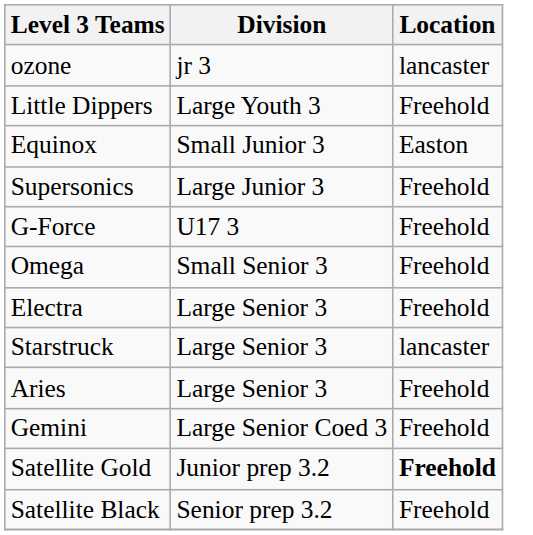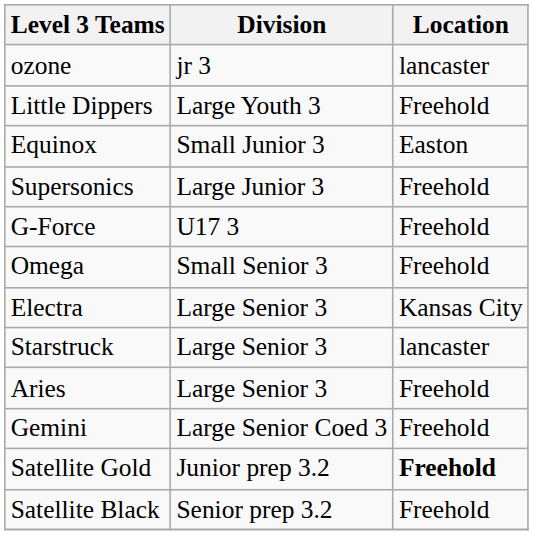 <table class="wikitable">
 <tr>
 <th>Level 3 Teams</th>
 <th>Division</th>
 <th>Location</th>
 </tr>
 <tr>
 <td>ozone</td>
 <td>jr 3</td>
 <td>lancaster</td>
 </tr>
 <tr>
 <td>Little Dippers</td>
 <td>Large Youth 3</td>
 <td>Freehold</td>
 </tr>
 <tr>
 <td>Equinox</td>
 <td>Small Junior 3</td>
 <td>Easton</td>
 </tr>
 <tr>
 <td>Supersonics</td>
 <td>Large Junior 3</td>
 <td>Freehold</td>
 </tr>
 <tr>
 <td>G-Force</td>
 <td>U17 3</td>
 <td>Freehold</td>
 </tr>
 <tr>
 <td>Omega</td>
 <td>Small Senior 3</td>
 <td>Freehold</td>
 </tr>
 <tr>
 <td>Electra</td>
 <td>Large Senior 3</td>
-<td>Freehold</td>
+<td>Kansas City</td>
 </tr>
 <tr>
 <td>Starstruck</td>
 <td>Large Senior 3</td>
 <td>lancaster</td>
 </tr>
 <tr>
 <td>Aries</td>
 <td>Large Senior 3</td>
 <td>Freehold</td>
 </tr>
 <tr>
 <td>Gemini</td>
 <td>Large Senior Coed 3</td>
 <td>Freehold</td>
 </tr>
 <tr>
 <td>Satellite Gold</td>
 <td>Junior prep 3.2</td>
 <td><strong>Freehold</strong></td>
 </tr>
 <tr>
 <td>Satellite Black</td>
 <td>Senior prep 3.2</td>
 <td>Freehold</td>
 </tr>
 <tr>
 </tr>
 </table>
